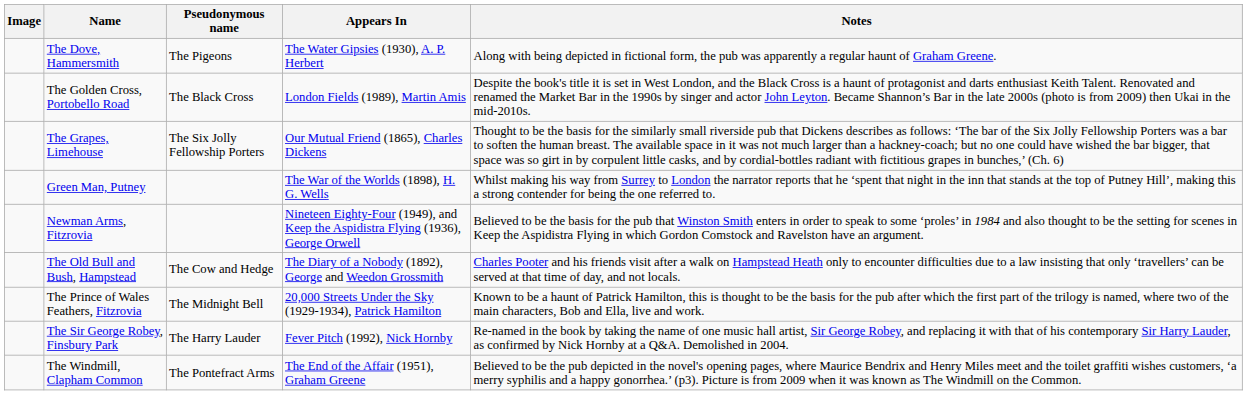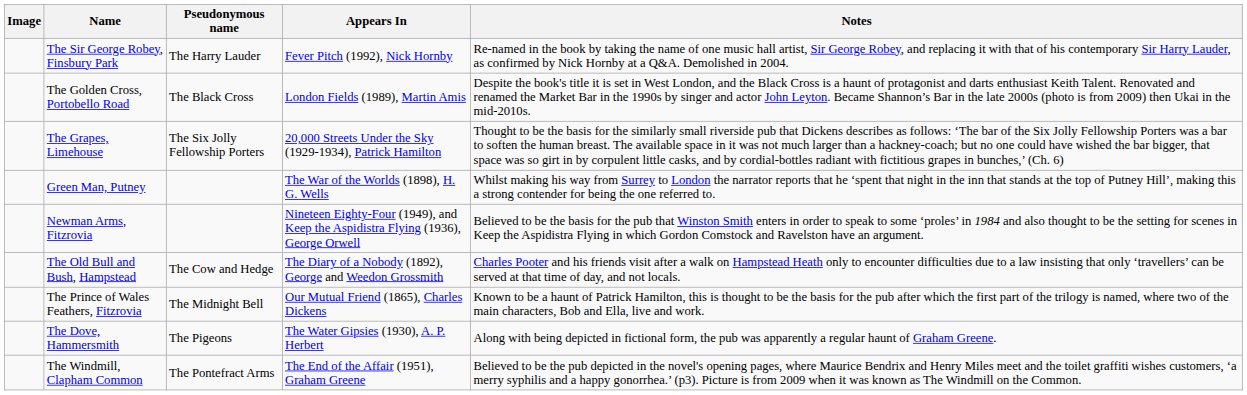 <table class="wikitable">
 <tr>
 <th>Image</th>
 <th>Name</th>
 <th>Pseudonymous name</th>
 <th>Appears In</th>
 <th>Notes</th>
 </tr>
 <tr>
 <td></td>
-<td><a href='#'>The Dove, Hammersmith</a></td>
-<td>The Pigeons</td>
-<td><a href='#'>The Water Gipsies</a> (1930), <a href='#'>A. P. Herbert</a></td>
-<td>Along with being depicted in fictional form, the pub was apparently a regular haunt of <a href='#'>Graham Greene</a>.</td>
+<td><a href='#'>The Sir George Robey</a>, <a href='#'>Finsbury Park</a></td>
+<td>The Harry Lauder</td>
+<td><a href='#'>Fever Pitch</a> (1992), <a href='#'>Nick Hornby</a></td>
+<td>Re-named in the book by taking the name of one music hall artist, <a href='#'>Sir George Robey</a>, and replacing it with that of his contemporary <a href='#'>Sir Harry Lauder</a>, as confirmed by Nick Hornby at a Q&A. Demolished in 2004.</td>
 </tr>
 <tr>
 <td></td>
 <td>The Golden Cross, <a href='#'>Portobello Road</a></td>
 <td>The Black Cross</td>
 <td><a href='#'>London Fields</a> (1989), <a href='#'>Martin Amis</a></td>
 <td>Despite the book's title it is set in West London, and the Black Cross is a haunt of protagonist and darts enthusiast Keith Talent. Renovated and renamed the Market Bar in the 1990s by singer and actor <a href='#'>John Leyton</a>. Became Shannon’s Bar in the late 2000s (photo is from 2009) then Ukai in the mid-2010s.</td>
 </tr>
 <tr>
 <td></td>
 <td><a href='#'>The Grapes, Limehouse</a></td>
 <td>The Six Jolly Fellowship Porters</td>
-<td><a href='#'>Our Mutual Friend</a> (1865), <a href='#'>Charles Dickens</a></td>
+<td><a href='#'>20,000 Streets Under the Sky</a> (1929-1934), <a href='#'>Patrick Hamilton</a></td>
 <td>Thought to be the basis for the similarly small riverside pub that Dickens describes as follows: ‘The bar of the Six Jolly Fellowship Porters was a bar to soften the human breast. The available space in it was not much larger than a hackney-coach; but no one could have wished the bar bigger, that space was so girt in by corpulent little casks, and by cordial-bottles radiant with fictitious grapes in bunches,’ (Ch. 6)</td>
 </tr>
 <tr>
 <td></td>
 <td><a href='#'>Green Man, Putney</a></td>
 <td></td>
 <td><a href='#'>The War of the Worlds</a> (1898), <a href='#'>H. G. Wells</a></td>
 <td>Whilst making his way from <a href='#'>Surrey</a> to <a href='#'>London</a> the narrator reports that he ‘spent that night in the inn that stands at the top of Putney Hill’, making this a strong contender for being the one referred to.</td>
 </tr>
 <tr>
 <td></td>
 <td><a href='#'>Newman Arms</a>, <a href='#'>Fitzrovia</a></td>
 <td></td>
 <td><a href='#'>Nineteen Eighty-Four</a> (1949), and <a href='#'>Keep the Aspidistra Flying</a> (1936), <a href='#'>George Orwell</a></td>
 <td>Believed to be the basis for the pub that <a href='#'>Winston Smith</a> enters in order to speak to some ‘proles’ in <em>1984</em> and also thought to be the setting for scenes in Keep the Aspidistra Flying in which Gordon Comstock and Ravelston have an argument.</td>
 </tr>
 <tr>
 <td></td>
 <td><a href='#'>The Old Bull and Bush</a>, <a href='#'>Hampstead</a></td>
 <td>The Cow and Hedge</td>
 <td><a href='#'>The Diary of a Nobody</a> (1892), <a href='#'>George</a> and <a href='#'>Weedon Grossmith</a></td>
 <td><a href='#'>Charles Pooter</a> and his friends visit after a walk on <a href='#'>Hampstead Heath</a> only to encounter difficulties due to a law insisting that only ‘travellers’ can be served at that time of day, and not locals.</td>
 </tr>
 <tr>
 <td></td>
 <td>The Prince of Wales Feathers, <a href='#'>Fitzrovia</a></td>
 <td>The Midnight Bell</td>
-<td><a href='#'>20,000 Streets Under the Sky</a> (1929-1934), <a href='#'>Patrick Hamilton</a></td>
+<td><a href='#'>Our Mutual Friend</a> (1865), <a href='#'>Charles Dickens</a></td>
 <td>Known to be a haunt of Patrick Hamilton, this is thought to be the basis for the pub after which the first part of the trilogy is named, where two of the main characters, Bob and Ella, live and work.</td>
 </tr>
 <tr>
 <td></td>
-<td><a href='#'>The Sir George Robey</a>, <a href='#'>Finsbury Park</a></td>
-<td>The Harry Lauder</td>
-<td><a href='#'>Fever Pitch</a> (1992), <a href='#'>Nick Hornby</a></td>
-<td>Re-named in the book by taking the name of one music hall artist, <a href='#'>Sir George Robey</a>, and replacing it with that of his contemporary <a href='#'>Sir Harry Lauder</a>, as confirmed by Nick Hornby at a Q&A. Demolished in 2004.</td>
+<td><a href='#'>The Dove, Hammersmith</a></td>
+<td>The Pigeons</td>
+<td><a href='#'>The Water Gipsies</a> (1930), <a href='#'>A. P. Herbert</a></td>
+<td>Along with being depicted in fictional form, the pub was apparently a regular haunt of <a href='#'>Graham Greene</a>.</td>
 </tr>
 <tr>
 <td></td>
 <td>The Windmill, <a href='#'>Clapham Common</a></td>
 <td>The Pontefract Arms</td>
 <td><a href='#'>The End of the Affair</a> (1951), <a href='#'>Graham Greene</a></td>
 <td>Believed to be the pub depicted in the novel's opening pages, where Maurice Bendrix and Henry Miles meet and the toilet graffiti wishes customers, ‘a merry syphilis and a happy gonorrhea.’ (p3). Picture is from 2009 when it was known as The Windmill on the Common.</td>
 </tr>
 </table>
